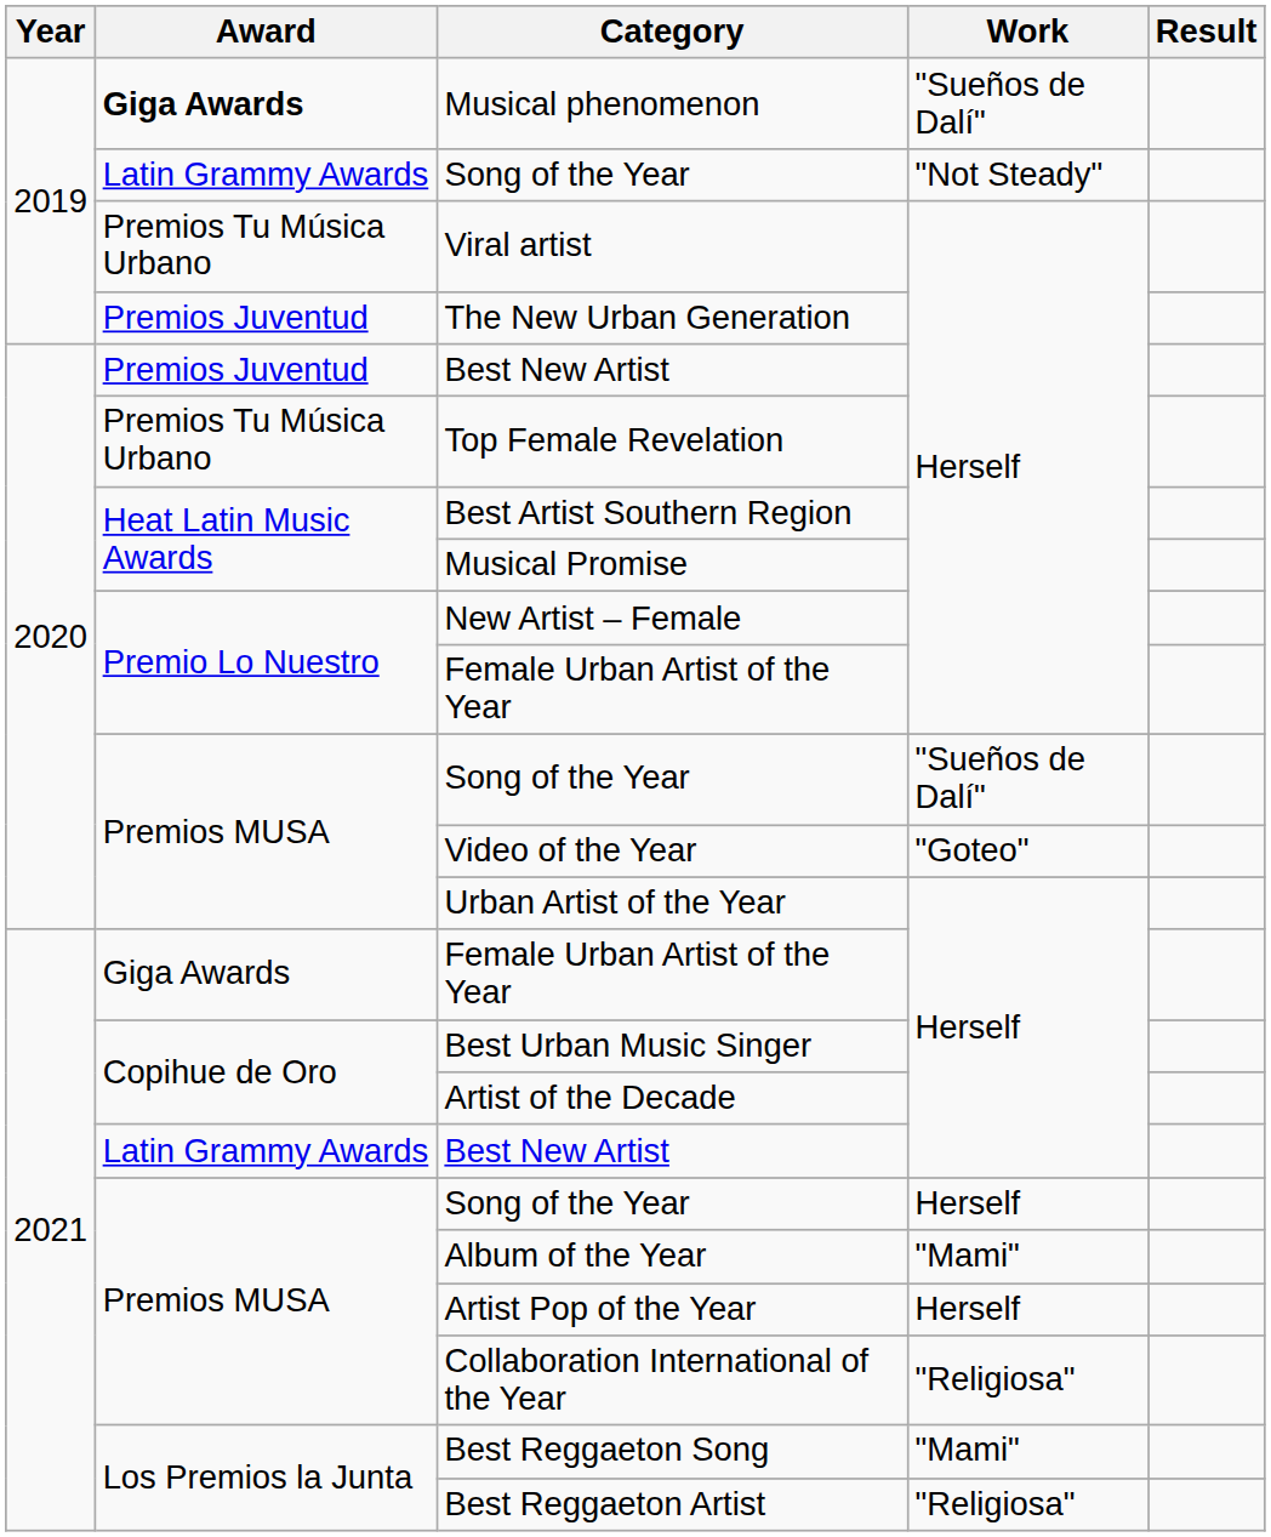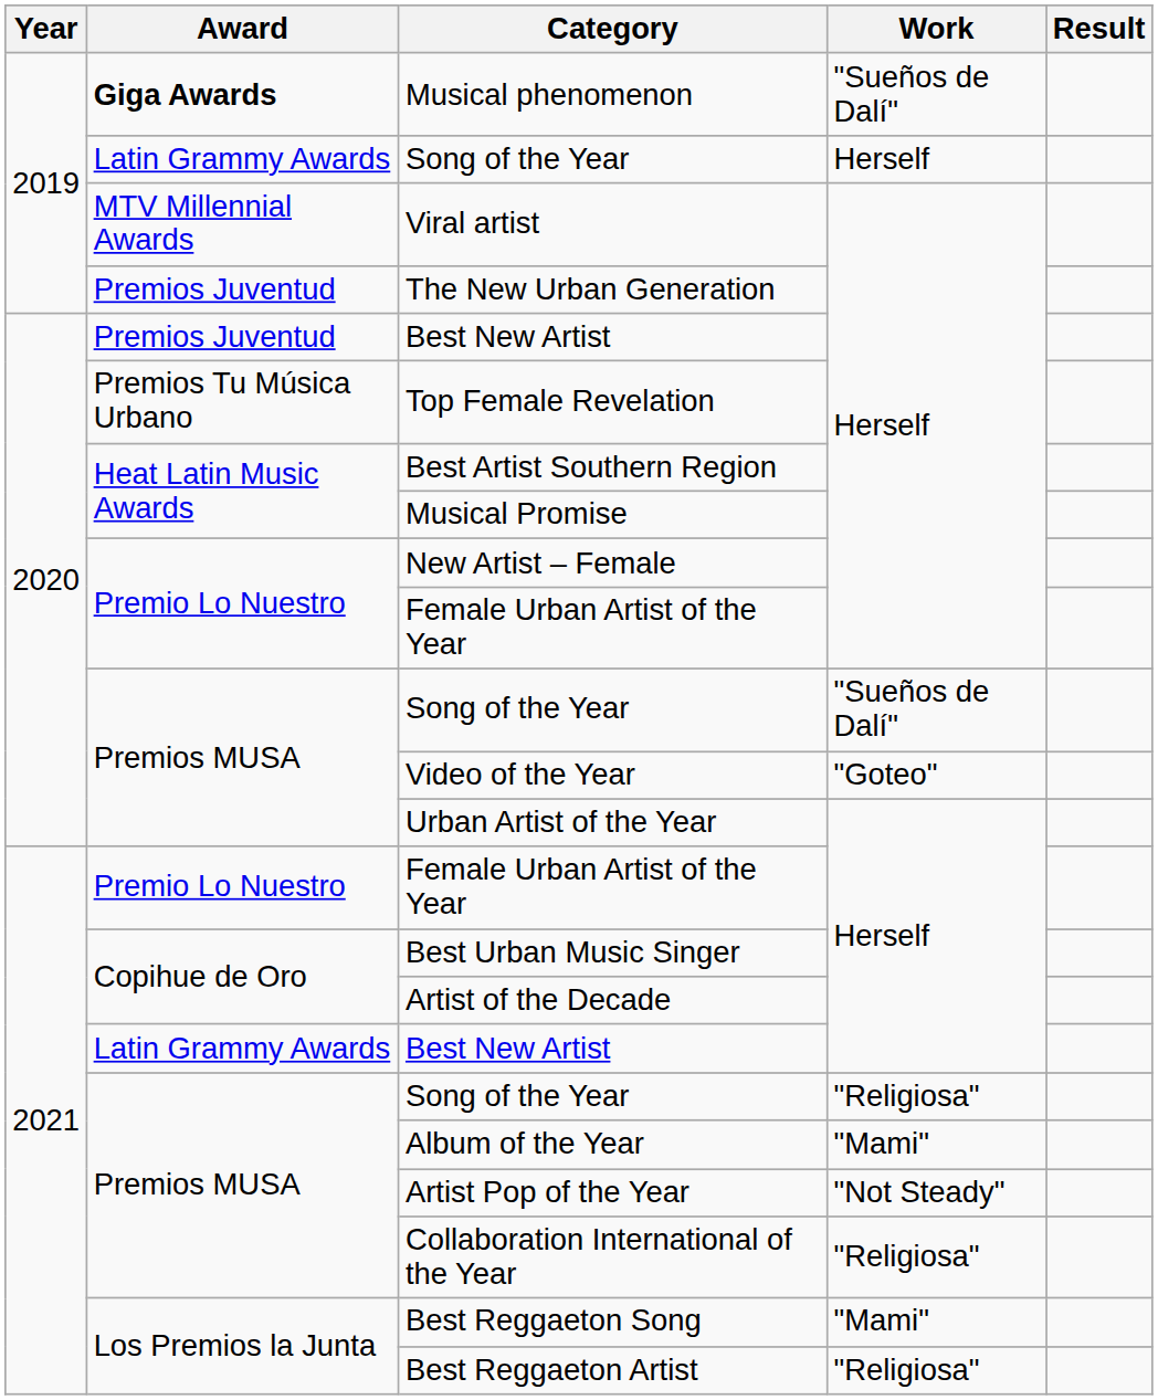 <table class="wikitable">
 <tr>
 <th>Year</th>
 <th>Award</th>
 <th>Category</th>
 <th>Work</th>
 <th>Result</th>
 </tr>
 <tr>
 <td rowspan="4">2019</td>
 <td><strong>Giga Awards</strong></td>
 <td>Musical phenomenon</td>
 <td>"Sueños de Dalí"</td>
 <td></td>
 </tr>
 <tr>
 <td><a href='#'>Latin Grammy Awards</a></td>
 <td>Song of the Year</td>
-<td>"Not Steady"</td>
+<td>Herself</td>
 <td></td>
 </tr>
 <tr>
-<td>Premios Tu Música Urbano</td>
+<td><a href='#'>MTV Millennial Awards</a></td>
 <td>Viral artist</td>
 <td rowspan="8">Herself</td>
 <td></td>
 </tr>
 <tr>
 <td><a href='#'>Premios Juventud</a></td>
 <td>The New Urban Generation</td>
 <td></td>
 </tr>
 <tr>
 <td rowspan="9">2020</td>
 <td><a href='#'>Premios Juventud</a></td>
 <td>Best New Artist</td>
 <td></td>
 </tr>
 <tr>
 <td>Premios Tu Música Urbano</td>
 <td>Top Female Revelation</td>
 <td></td>
 </tr>
 <tr>
 <td rowspan="2"><a href='#'>Heat Latin Music Awards</a></td>
 <td>Best Artist Southern Region</td>
 <td></td>
 </tr>
 <tr>
 <td>Musical Promise</td>
 <td></td>
 </tr>
 <tr>
 <td rowspan="2"><a href='#'>Premio Lo Nuestro</a></td>
 <td>New Artist – Female</td>
 <td></td>
 </tr>
 <tr>
 <td>Female Urban Artist of the Year</td>
 <td></td>
 </tr>
 <tr>
 <td rowspan="3">Premios MUSA</td>
 <td>Song of the Year</td>
 <td>"Sueños de Dalí"</td>
 <td></td>
 </tr>
 <tr>
 <td>Video of the Year</td>
 <td>"Goteo"</td>
 <td></td>
 </tr>
 <tr>
 <td>Urban Artist of the Year</td>
 <td rowspan="5">Herself</td>
 <td></td>
 </tr>
 <tr>
 <td rowspan="10">2021</td>
-<td>Giga Awards</td>
+<td><a href='#'>Premio Lo Nuestro</a></td>
 <td>Female Urban Artist of the Year</td>
 <td></td>
 </tr>
 <tr>
 <td rowspan="2">Copihue de Oro</td>
 <td>Best Urban Music Singer</td>
 <td></td>
 </tr>
 <tr>
 <td>Artist of the Decade</td>
 <td></td>
 </tr>
 <tr>
 <td><a href='#'>Latin Grammy Awards</a></td>
 <td><a href='#'>Best New Artist</a></td>
 <td></td>
 </tr>
 <tr>
 <td rowspan="4">Premios MUSA</td>
 <td>Song of the Year</td>
-<td>Herself</td>
+<td>"Religiosa"</td>
 <td></td>
 </tr>
 <tr>
 <td>Album of the Year</td>
 <td>"Mami"</td>
 <td></td>
 </tr>
 <tr>
 <td>Artist Pop of the Year</td>
-<td>Herself</td>
+<td>"Not Steady"</td>
 <td></td>
 </tr>
 <tr>
 <td>Collaboration International of the Year</td>
 <td>"Religiosa"</td>
 <td></td>
 </tr>
 <tr>
 <td rowspan="4">Los Premios la Junta</td>
 <td>Best Reggaeton Song</td>
 <td>"Mami"</td>
 <td></td>
 </tr>
 <tr>
 <td>Best Reggaeton Artist</td>
 <td>"Religiosa"</td>
 <td></td>
 </tr>
 </table>
